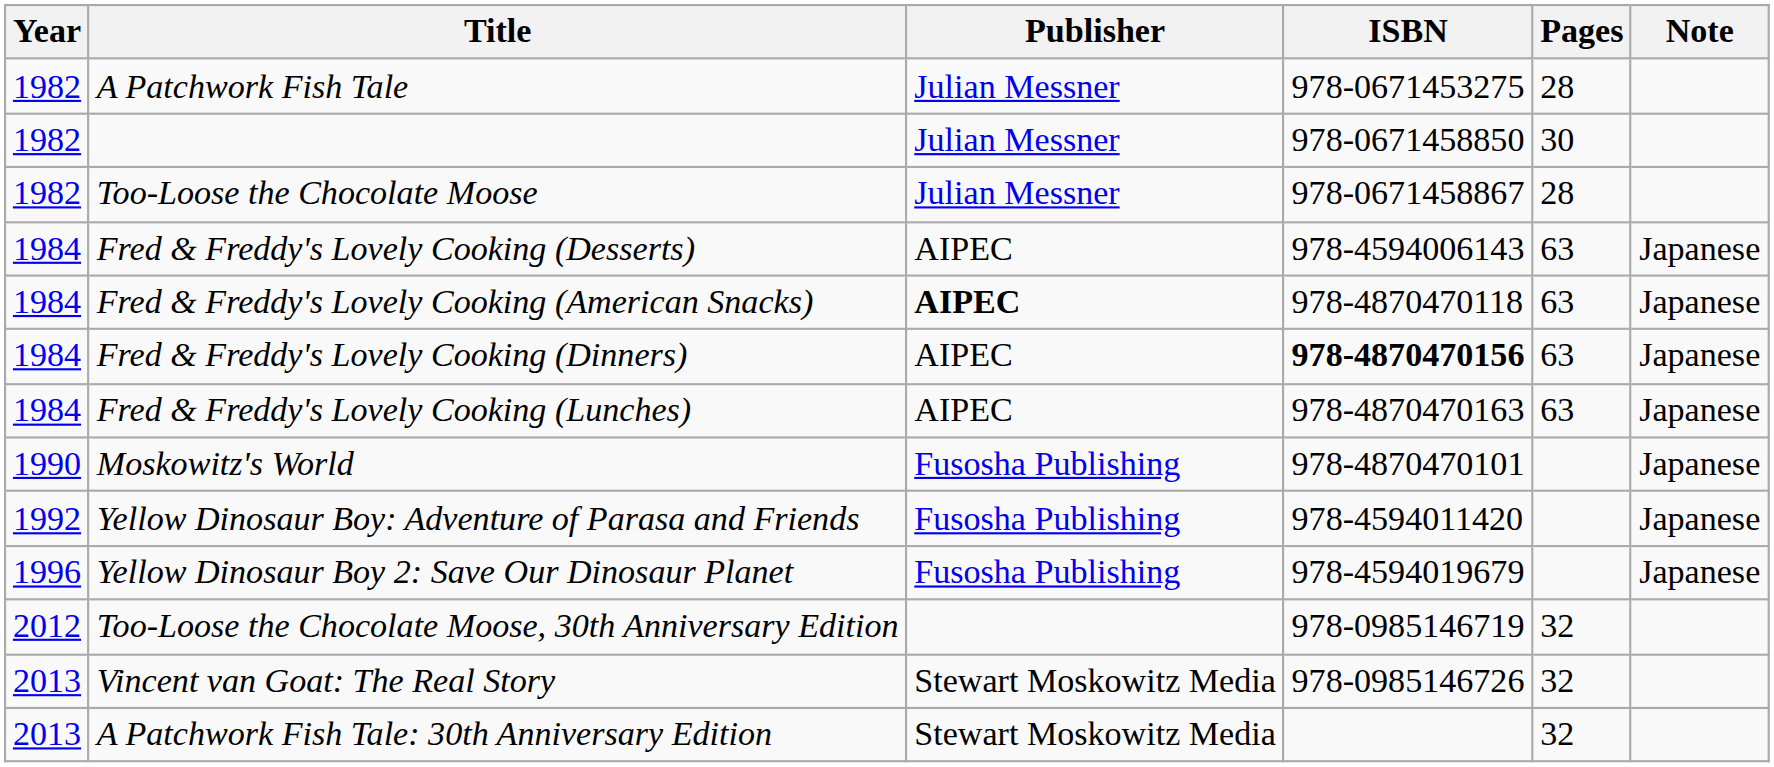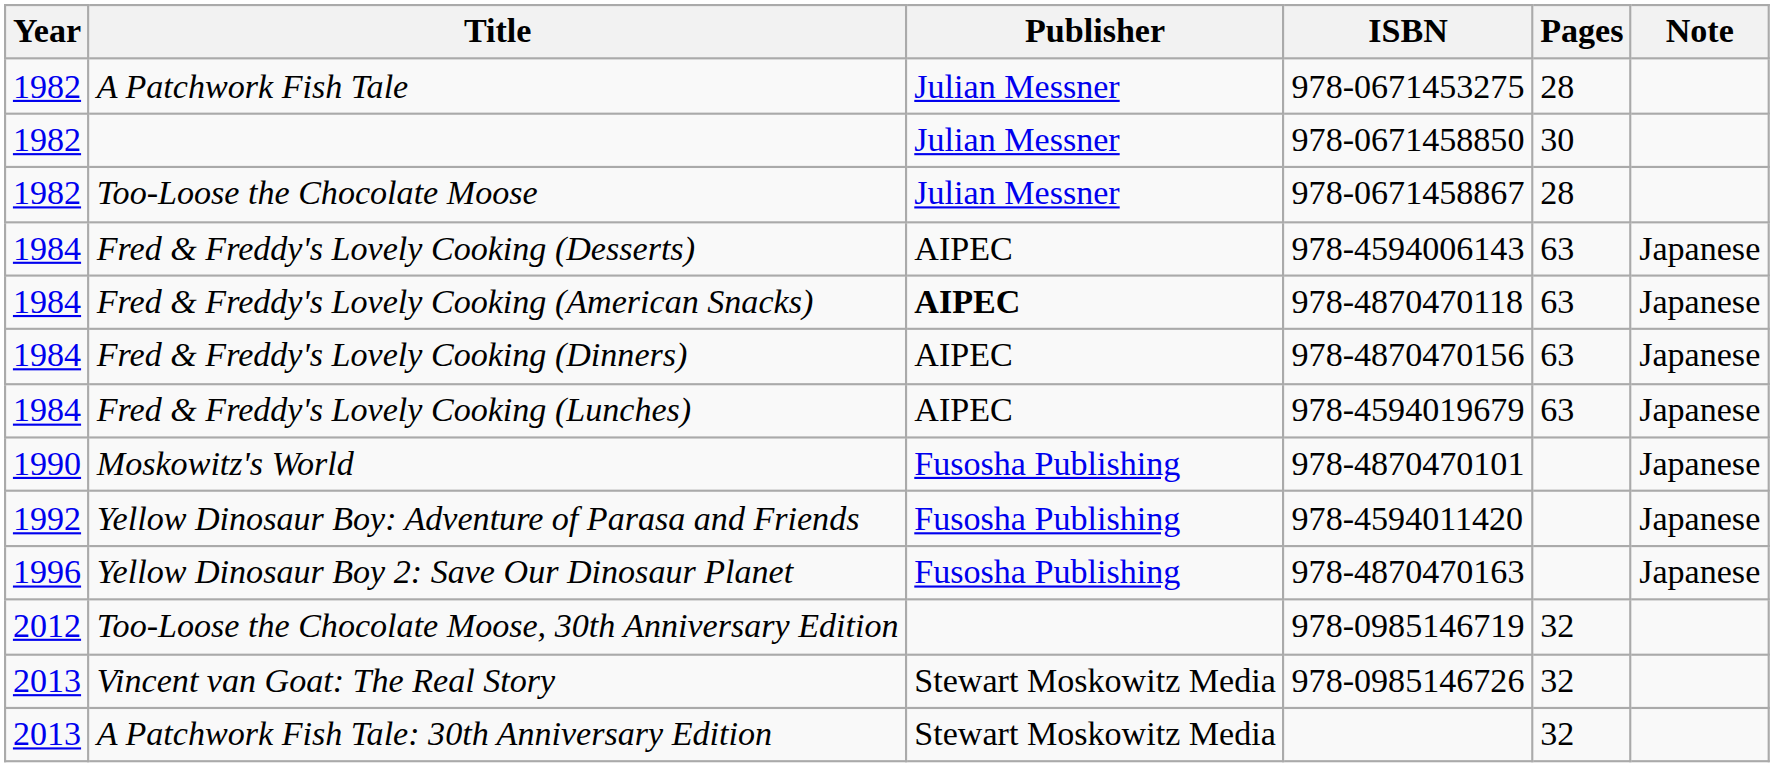 <table class="wikitable sortable">
 <tr>
 <th>Year</th>
 <th>Title</th>
 <th>Publisher</th>
 <th>ISBN</th>
 <th>Pages</th>
 <th>Note</th>
 </tr>
 <tr>
 <td><a href='#'>1982</a></td>
 <td><em>A Patchwork Fish Tale</em></td>
 <td><a href='#'>Julian Messner</a></td>
 <td>978-0671453275</td>
 <td>28</td>
 <td></td>
 </tr>
 <tr>
 <td><a href='#'>1982</a></td>
 <td></td>
 <td><a href='#'>Julian Messner</a></td>
 <td>978-0671458850</td>
 <td>30</td>
 <td></td>
 </tr>
 <tr>
 <td><a href='#'>1982</a></td>
 <td><em>Too-Loose the Chocolate Moose</em></td>
 <td><a href='#'>Julian Messner</a></td>
 <td>978-0671458867</td>
 <td>28</td>
 <td></td>
 </tr>
 <tr>
 <td><a href='#'>1984</a></td>
 <td><em>Fred & Freddy's Lovely Cooking (Desserts)</em></td>
 <td>AIPEC</td>
 <td>978-4594006143</td>
 <td>63</td>
 <td>Japanese</td>
 </tr>
 <tr>
 <td><a href='#'>1984</a></td>
 <td><em>Fred & Freddy's Lovely Cooking (American Snacks)</em></td>
 <td><strong>AIPEC</strong></td>
 <td>978-4870470118</td>
 <td>63</td>
 <td>Japanese</td>
 </tr>
 <tr>
 <td><a href='#'>1984</a></td>
 <td><em>Fred & Freddy's Lovely Cooking (Dinners)</em></td>
 <td>AIPEC</td>
-<td><strong>978-4870470156</strong></td>
+<td>978-4870470156</td>
 <td>63</td>
 <td>Japanese</td>
 </tr>
 <tr>
 <td><a href='#'>1984</a></td>
 <td><em>Fred & Freddy's Lovely Cooking (Lunches)</em></td>
 <td>AIPEC</td>
-<td>978-4870470163</td>
+<td>978-4594019679</td>
 <td>63</td>
 <td>Japanese</td>
 </tr>
 <tr>
 <td><a href='#'>1990</a></td>
 <td><em>Moskowitz's World</em></td>
 <td><a href='#'>Fusosha Publishing</a></td>
 <td>978-4870470101</td>
 <td></td>
 <td>Japanese</td>
 </tr>
 <tr>
 <td><a href='#'>1992</a></td>
 <td><em>Yellow Dinosaur Boy: Adventure of Parasa and Friends</em></td>
 <td><a href='#'>Fusosha Publishing</a></td>
 <td>978-4594011420</td>
 <td></td>
 <td>Japanese</td>
 </tr>
 <tr>
 <td><a href='#'>1996</a></td>
 <td><em>Yellow Dinosaur Boy 2: Save Our Dinosaur Planet</em></td>
 <td><a href='#'>Fusosha Publishing</a></td>
-<td>978-4594019679</td>
+<td>978-4870470163</td>
 <td></td>
 <td>Japanese</td>
 </tr>
 <tr>
 <td><a href='#'>2012</a></td>
 <td><em>Too-Loose the Chocolate Moose, 30th Anniversary Edition</em></td>
 <td></td>
 <td>978-0985146719</td>
 <td>32</td>
 <td></td>
 </tr>
 <tr>
 <td><a href='#'>2013</a></td>
 <td><em>Vincent van Goat: The Real Story</em></td>
 <td>Stewart Moskowitz Media</td>
 <td>978-0985146726</td>
 <td>32</td>
 <td></td>
 </tr>
 <tr>
 <td><a href='#'>2013</a></td>
 <td><em>A Patchwork Fish Tale: 30th Anniversary Edition</em></td>
 <td>Stewart Moskowitz Media</td>
 <td></td>
 <td>32</td>
 <td></td>
 </tr>
 </table>
